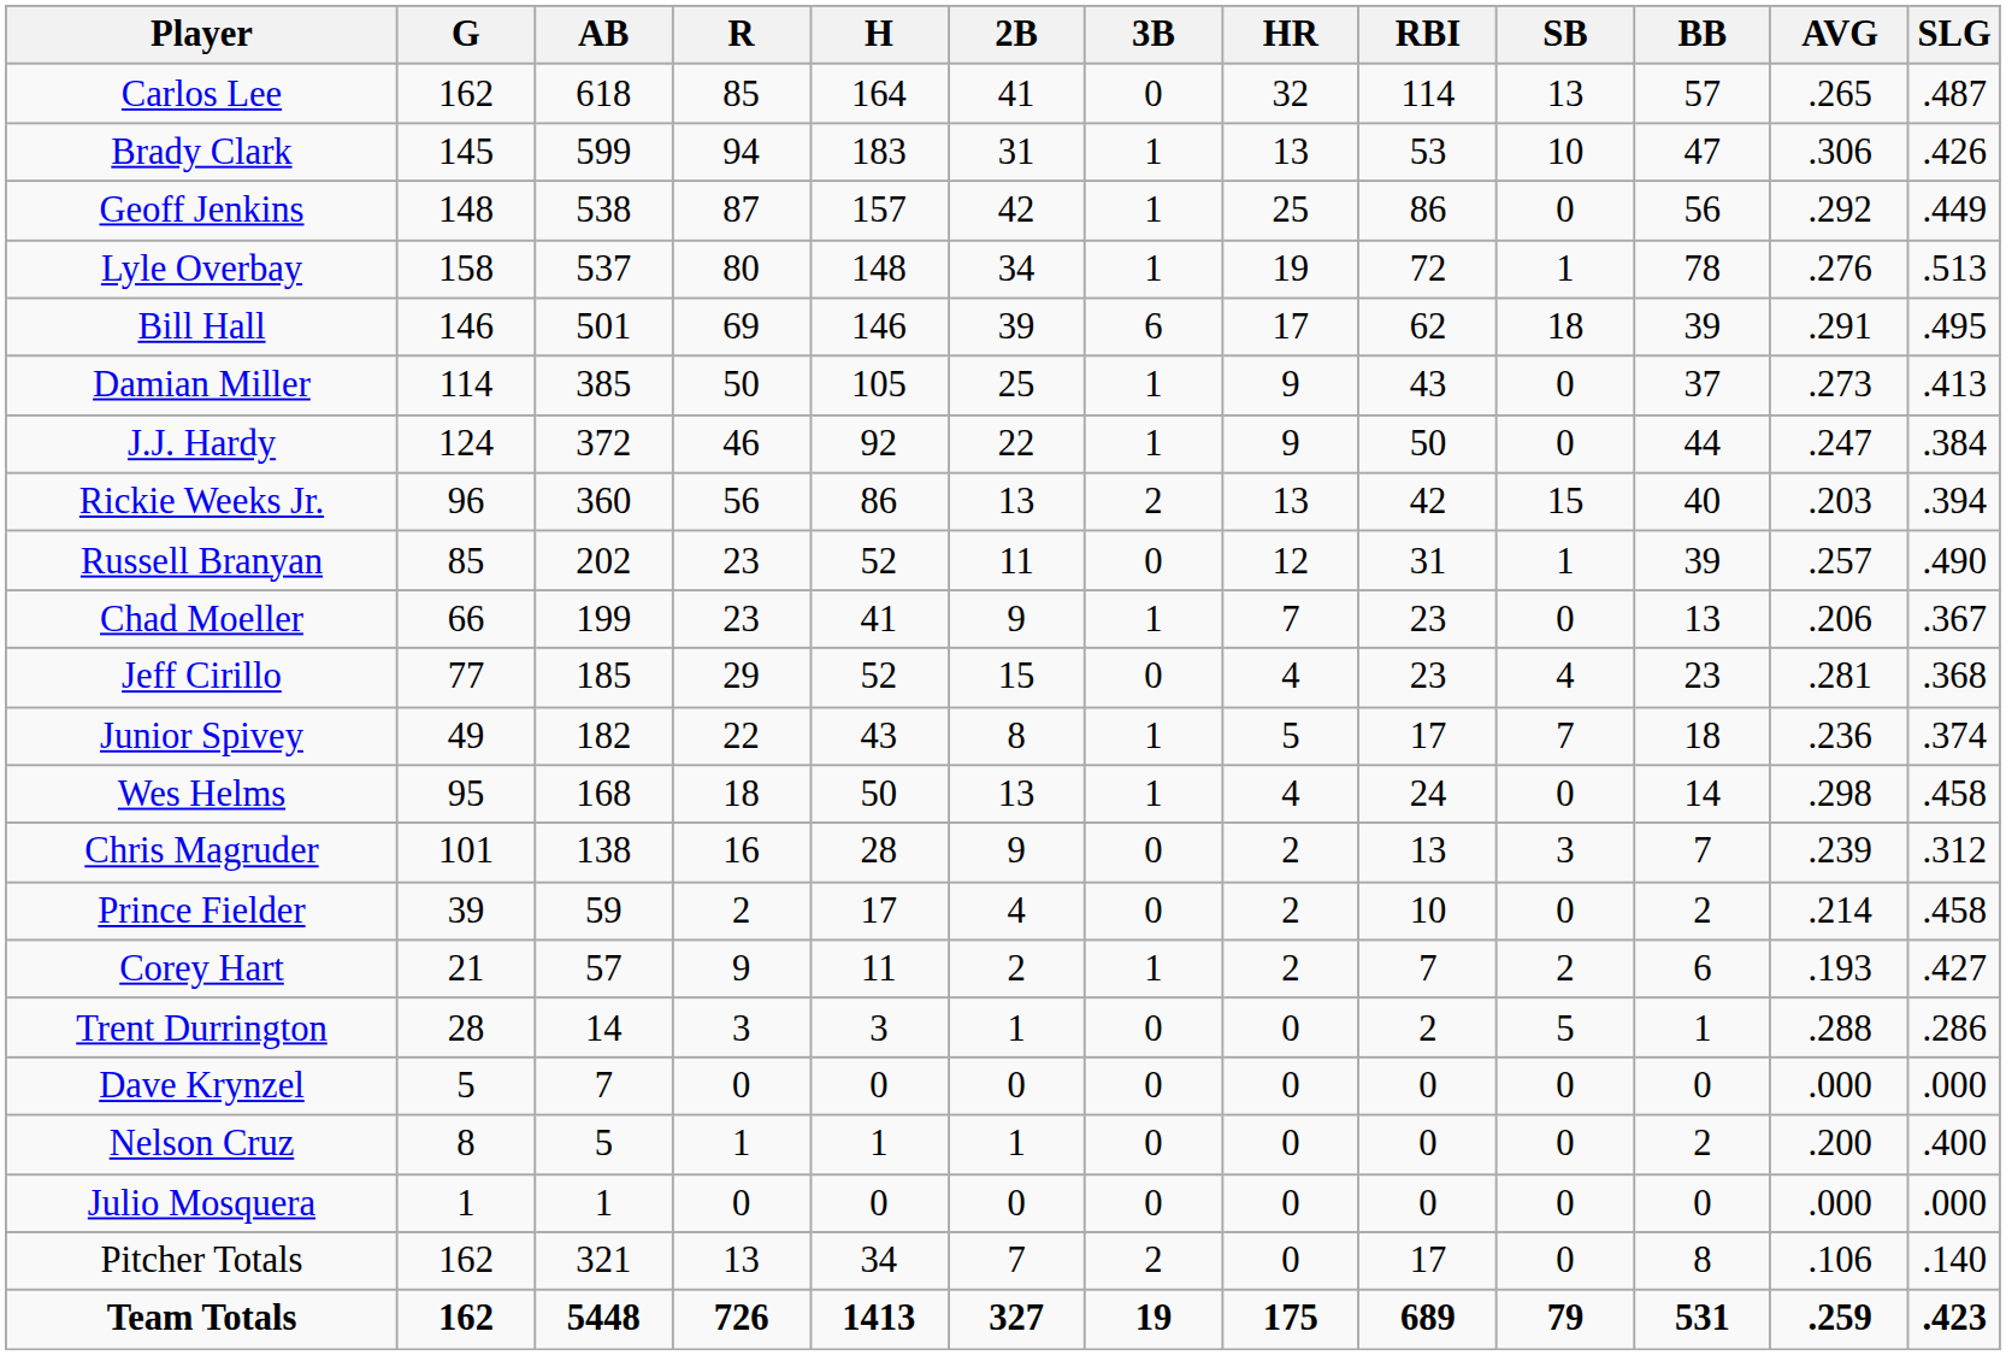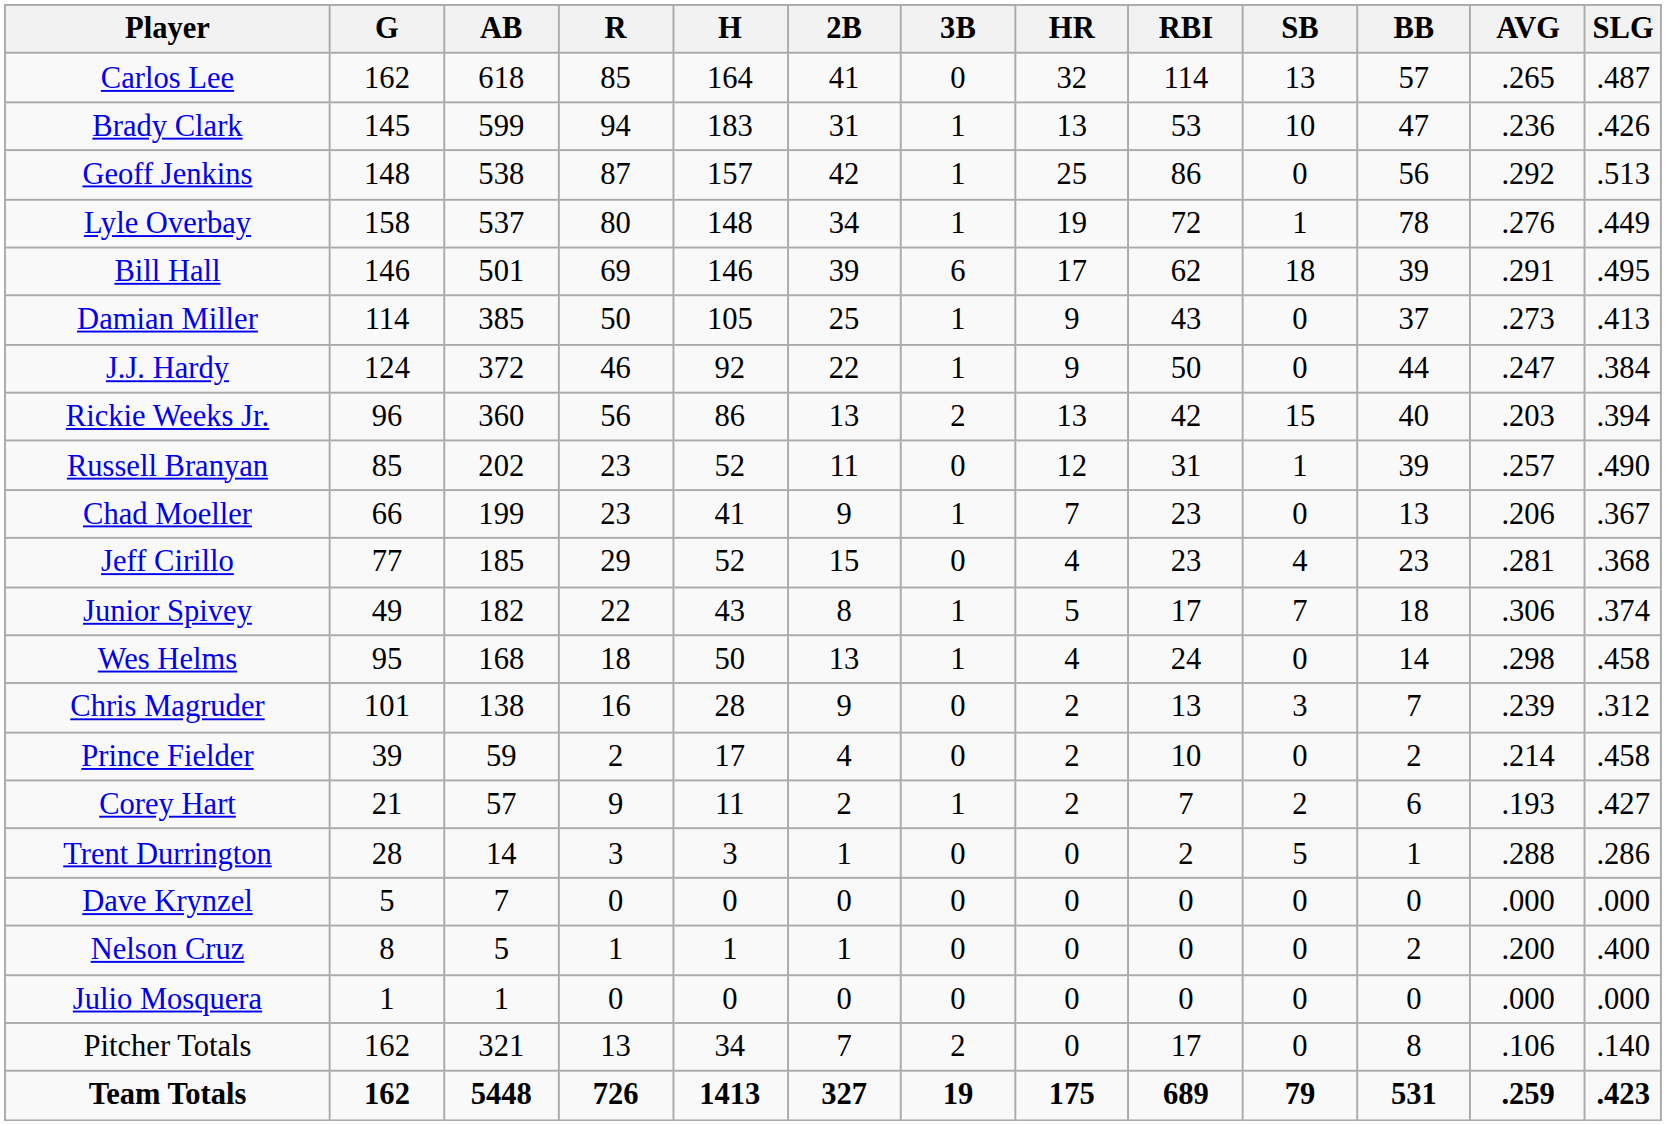 <table class=wikitable style="text-align:center">
 <tr>
 <th bgcolor="#DDDDFF" width="20%">Player</th>
 <th bgcolor="#DDDDFF" width="7%">G</th>
 <th bgcolor="#DDDDFF" width="7%">AB</th>
 <th bgcolor="#DDDDFF" width="7%">R</th>
 <th bgcolor="#DDDDFF" width="7%">H</th>
 <th bgcolor="#DDDDFF" width="7%">2B</th>
 <th bgcolor="#DDDDFF" width="7%">3B</th>
 <th bgcolor="#DDDDFF" width="7%">HR</th>
 <th bgcolor="#DDDDFF" width="7%">RBI</th>
 <th bgcolor="#DDDDFF" width="7%">SB</th>
 <th bgcolor="#DDDDFF" width="7%">BB</th>
 <th bgcolor="#DDDDFF" width="7%">AVG</th>
 <th bgcolor="#DDDDFF" width="7%">SLG</th>
 </tr>
 <tr>
 <td><a href='#'>Carlos Lee</a></td>
 <td>162</td>
 <td>618</td>
 <td>85</td>
 <td>164</td>
 <td>41</td>
 <td>0</td>
 <td>32</td>
 <td>114</td>
 <td>13</td>
 <td>57</td>
 <td>.265</td>
 <td>.487</td>
 </tr>
 <tr>
 <td><a href='#'>Brady Clark</a></td>
 <td>145</td>
 <td>599</td>
 <td>94</td>
 <td>183</td>
 <td>31</td>
 <td>1</td>
 <td>13</td>
 <td>53</td>
 <td>10</td>
 <td>47</td>
-<td>.306</td>
+<td>.236</td>
 <td>.426</td>
 </tr>
 <tr>
 <td><a href='#'>Geoff Jenkins</a></td>
 <td>148</td>
 <td>538</td>
 <td>87</td>
 <td>157</td>
 <td>42</td>
 <td>1</td>
 <td>25</td>
 <td>86</td>
 <td>0</td>
 <td>56</td>
 <td>.292</td>
-<td>.449</td>
+<td>.513</td>
 </tr>
 <tr>
 <td><a href='#'>Lyle Overbay</a></td>
 <td>158</td>
 <td>537</td>
 <td>80</td>
 <td>148</td>
 <td>34</td>
 <td>1</td>
 <td>19</td>
 <td>72</td>
 <td>1</td>
 <td>78</td>
 <td>.276</td>
-<td>.513</td>
+<td>.449</td>
 </tr>
 <tr>
 <td><a href='#'>Bill Hall</a></td>
 <td>146</td>
 <td>501</td>
 <td>69</td>
 <td>146</td>
 <td>39</td>
 <td>6</td>
 <td>17</td>
 <td>62</td>
 <td>18</td>
 <td>39</td>
 <td>.291</td>
 <td>.495</td>
 </tr>
 <tr>
 <td><a href='#'>Damian Miller</a></td>
 <td>114</td>
 <td>385</td>
 <td>50</td>
 <td>105</td>
 <td>25</td>
 <td>1</td>
 <td>9</td>
 <td>43</td>
 <td>0</td>
 <td>37</td>
 <td>.273</td>
 <td>.413</td>
 </tr>
 <tr>
 <td><a href='#'>J.J. Hardy</a></td>
 <td>124</td>
 <td>372</td>
 <td>46</td>
 <td>92</td>
 <td>22</td>
 <td>1</td>
 <td>9</td>
 <td>50</td>
 <td>0</td>
 <td>44</td>
 <td>.247</td>
 <td>.384</td>
 </tr>
 <tr>
 <td><a href='#'>Rickie Weeks Jr.</a></td>
 <td>96</td>
 <td>360</td>
 <td>56</td>
 <td>86</td>
 <td>13</td>
 <td>2</td>
 <td>13</td>
 <td>42</td>
 <td>15</td>
 <td>40</td>
 <td>.203</td>
 <td>.394</td>
 </tr>
 <tr>
 <td><a href='#'>Russell Branyan</a></td>
 <td>85</td>
 <td>202</td>
 <td>23</td>
 <td>52</td>
 <td>11</td>
 <td>0</td>
 <td>12</td>
 <td>31</td>
 <td>1</td>
 <td>39</td>
 <td>.257</td>
 <td>.490</td>
 </tr>
 <tr>
 <td><a href='#'>Chad Moeller</a></td>
 <td>66</td>
 <td>199</td>
 <td>23</td>
 <td>41</td>
 <td>9</td>
 <td>1</td>
 <td>7</td>
 <td>23</td>
 <td>0</td>
 <td>13</td>
 <td>.206</td>
 <td>.367</td>
 </tr>
 <tr>
 <td><a href='#'>Jeff Cirillo</a></td>
 <td>77</td>
 <td>185</td>
 <td>29</td>
 <td>52</td>
 <td>15</td>
 <td>0</td>
 <td>4</td>
 <td>23</td>
 <td>4</td>
 <td>23</td>
 <td>.281</td>
 <td>.368</td>
 </tr>
 <tr>
 <td><a href='#'>Junior Spivey</a></td>
 <td>49</td>
 <td>182</td>
 <td>22</td>
 <td>43</td>
 <td>8</td>
 <td>1</td>
 <td>5</td>
 <td>17</td>
 <td>7</td>
 <td>18</td>
-<td>.236</td>
+<td>.306</td>
 <td>.374</td>
 </tr>
 <tr>
 <td><a href='#'>Wes Helms</a></td>
 <td>95</td>
 <td>168</td>
 <td>18</td>
 <td>50</td>
 <td>13</td>
 <td>1</td>
 <td>4</td>
 <td>24</td>
 <td>0</td>
 <td>14</td>
 <td>.298</td>
 <td>.458</td>
 </tr>
 <tr>
 <td><a href='#'>Chris Magruder</a></td>
 <td>101</td>
 <td>138</td>
 <td>16</td>
 <td>28</td>
 <td>9</td>
 <td>0</td>
 <td>2</td>
 <td>13</td>
 <td>3</td>
 <td>7</td>
 <td>.239</td>
 <td>.312</td>
 </tr>
 <tr>
 <td><a href='#'>Prince Fielder</a></td>
 <td>39</td>
 <td>59</td>
 <td>2</td>
 <td>17</td>
 <td>4</td>
 <td>0</td>
 <td>2</td>
 <td>10</td>
 <td>0</td>
 <td>2</td>
 <td>.214</td>
 <td>.458</td>
 </tr>
 <tr>
 <td><a href='#'>Corey Hart</a></td>
 <td>21</td>
 <td>57</td>
 <td>9</td>
 <td>11</td>
 <td>2</td>
 <td>1</td>
 <td>2</td>
 <td>7</td>
 <td>2</td>
 <td>6</td>
 <td>.193</td>
 <td>.427</td>
 </tr>
 <tr>
 <td><a href='#'>Trent Durrington</a></td>
 <td>28</td>
 <td>14</td>
 <td>3</td>
 <td>3</td>
 <td>1</td>
 <td>0</td>
 <td>0</td>
 <td>2</td>
 <td>5</td>
 <td>1</td>
 <td>.288</td>
 <td>.286</td>
 </tr>
 <tr>
 <td><a href='#'>Dave Krynzel</a></td>
 <td>5</td>
 <td>7</td>
 <td>0</td>
 <td>0</td>
 <td>0</td>
 <td>0</td>
 <td>0</td>
 <td>0</td>
 <td>0</td>
 <td>0</td>
 <td>.000</td>
 <td>.000</td>
 </tr>
 <tr>
 <td><a href='#'>Nelson Cruz</a></td>
 <td>8</td>
 <td>5</td>
 <td>1</td>
 <td>1</td>
 <td>1</td>
 <td>0</td>
 <td>0</td>
 <td>0</td>
 <td>0</td>
 <td>2</td>
 <td>.200</td>
 <td>.400</td>
 </tr>
 <tr>
 <td><a href='#'>Julio Mosquera</a></td>
 <td>1</td>
 <td>1</td>
 <td>0</td>
 <td>0</td>
 <td>0</td>
 <td>0</td>
 <td>0</td>
 <td>0</td>
 <td>0</td>
 <td>0</td>
 <td>.000</td>
 <td>.000</td>
 </tr>
 <tr>
 <td>Pitcher Totals</td>
 <td>162</td>
 <td>321</td>
 <td>13</td>
 <td>34</td>
 <td>7</td>
 <td>2</td>
 <td>0</td>
 <td>17</td>
 <td>0</td>
 <td>8</td>
 <td>.106</td>
 <td>.140</td>
 </tr>
 <tr>
 <td><strong>Team Totals</strong></td>
 <td><strong>162</strong></td>
 <td><strong>5448</strong></td>
 <td><strong>726</strong></td>
 <td><strong>1413</strong></td>
 <td><strong>327</strong></td>
 <td><strong>19</strong></td>
 <td><strong>175</strong></td>
 <td><strong>689</strong></td>
 <td><strong>79</strong></td>
 <td><strong>531</strong></td>
 <td><strong>.259</strong></td>
 <td><strong>.423</strong></td>
 </tr>
 </table>
